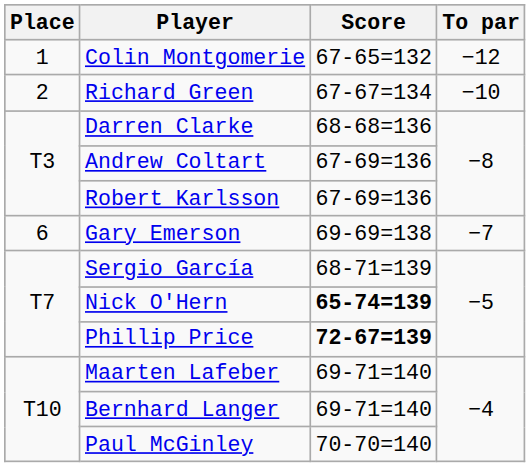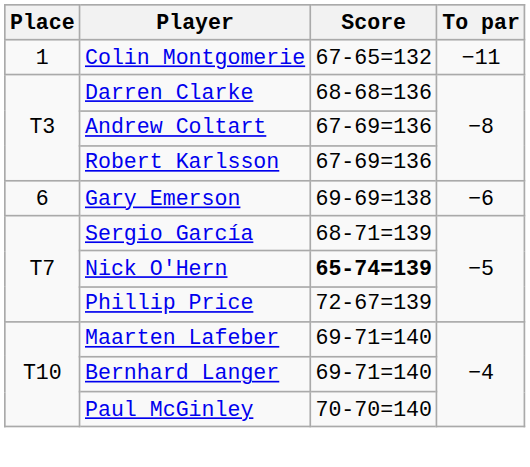 <table class="wikitable">
 <tr>
 <th>Place</th>
 <th>Player</th>
 <th>Score</th>
 <th>To par</th>
 </tr>
 <tr>
 <td align=center>1</td>
 <td> <a href='#'>Colin Montgomerie</a></td>
 <td align=center>67-65=132</td>
-<td align=center>−12</td>
-</tr>
-<tr>
-<td align=center>2</td>
-<td> <a href='#'>Richard Green</a></td>
-<td align=center>67-67=134</td>
-<td align=center>−10</td>
+<td align=center>−11</td>
 </tr>
 <tr>
 <td rowspan="3" align=center>T3</td>
 <td> <a href='#'>Darren Clarke</a></td>
 <td align=center>68-68=136</td>
 <td rowspan="3" align=center>−8</td>
 </tr>
 <tr>
 <td> <a href='#'>Andrew Coltart</a></td>
 <td align=center>67-69=136</td>
 </tr>
 <tr>
 <td> <a href='#'>Robert Karlsson</a></td>
 <td align=center>67-69=136</td>
 </tr>
 <tr>
 <td align=center>6</td>
 <td> <a href='#'>Gary Emerson</a></td>
 <td align=center>69-69=138</td>
-<td align=center>−7</td>
+<td align=center>−6</td>
 </tr>
 <tr>
 <td rowspan="3" align=center>T7</td>
 <td> <a href='#'>Sergio García</a></td>
 <td align=center>68-71=139</td>
 <td rowspan="3" align=center>−5</td>
 </tr>
 <tr>
 <td> <a href='#'>Nick O'Hern</a></td>
 <td align=center><strong>65-74=139</strong></td>
 </tr>
 <tr>
 <td> <a href='#'>Phillip Price</a></td>
-<td align=center><strong>72-67=139</strong></td>
+<td align=center>72-67=139</td>
 </tr>
 <tr>
 <td rowspan="3" align=center>T10</td>
 <td> <a href='#'>Maarten Lafeber</a></td>
 <td align=center>69-71=140</td>
 <td rowspan="3" align=center>−4</td>
 </tr>
 <tr>
 <td> <a href='#'>Bernhard Langer</a></td>
 <td align=center>69-71=140</td>
 </tr>
 <tr>
 <td> <a href='#'>Paul McGinley</a></td>
 <td align=center>70-70=140</td>
 </tr>
 </table>
